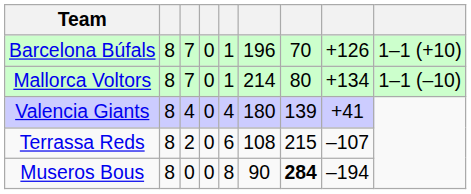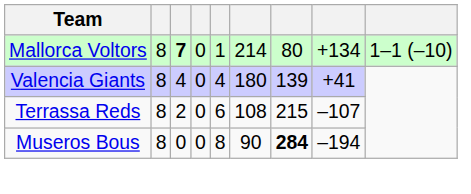 <table class="wikitable sortable" style="text-align: center;">
 <tr>
 <th>Team</th>
 <th></th>
 <th></th>
 <th></th>
 <th></th>
 <th></th>
 <th></th>
 <th></th>
 <th></th>
 </tr>
 <tr ! style="background:#cfc;">
-<td><a href='#'>Barcelona Búfals</a></td>
-<td>8</td>
-<td>7</td>
-<td>0</td>
-<td>1</td>
-<td>196</td>
-<td>70</td>
-<td>+126</td>
-<td>1–1 (+10)</td>
-</tr>
-<tr ! style="background:#cfc;">
 <td><a href='#'>Mallorca Voltors</a></td>
 <td>8</td>
-<td>7</td>
+<td><strong>7</strong></td>
 <td>0</td>
 <td>1</td>
 <td>214</td>
 <td>80</td>
 <td>+134</td>
 <td>1–1 (–10)</td>
 </tr>
 <tr ! style="background:#ccccff;">
 <td><a href='#'>Valencia Giants</a></td>
 <td>8</td>
 <td>4</td>
 <td>0</td>
 <td>4</td>
 <td>180</td>
 <td>139</td>
 <td>+41</td>
 </tr>
 <tr>
 <td><a href='#'>Terrassa Reds</a></td>
 <td>8</td>
 <td>2</td>
 <td>0</td>
 <td>6</td>
 <td>108</td>
 <td>215</td>
 <td>–107</td>
 </tr>
 <tr>
 <td><a href='#'>Museros Bous</a></td>
 <td>8</td>
 <td>0</td>
 <td>0</td>
 <td>8</td>
 <td>90</td>
 <td><strong>284</strong></td>
 <td>–194</td>
 </tr>
 </table>
